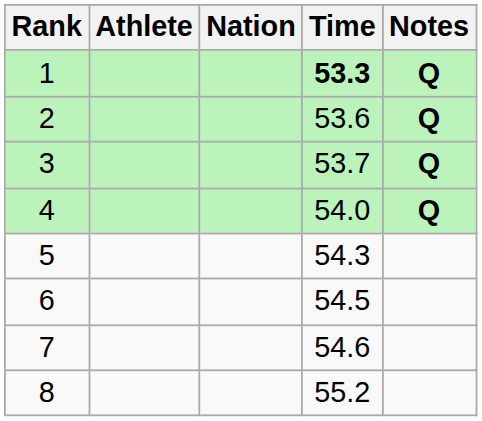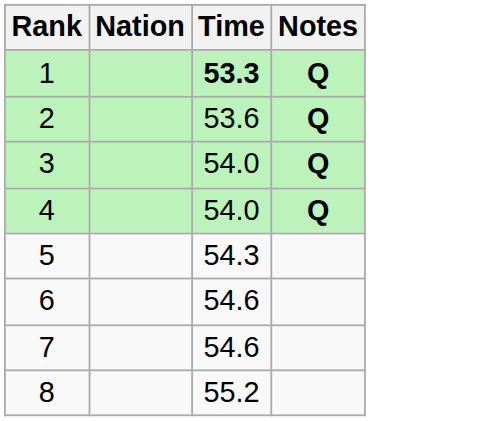 <table class="wikitable sortable" style="text-align:center">
 <tr>
 <th>Rank</th>
-<th>Athlete</th>
 <th>Nation</th>
 <th>Time</th>
 <th>Notes</th>
 </tr>
 <tr bgcolor=#bbf3bb>
 <td>1</td>
 <td align=left></td>
-<td align=left></td>
 <td><strong>53.3</strong></td>
 <td><strong>Q</strong></td>
 </tr>
 <tr bgcolor=#bbf3bb>
 <td>2</td>
-<td align=left></td>
 <td align=left></td>
 <td>53.6</td>
 <td><strong>Q</strong></td>
 </tr>
 <tr bgcolor=#bbf3bb>
 <td>3</td>
 <td align=left></td>
-<td align=left></td>
-<td>53.7</td>
+<td>54.0</td>
 <td><strong>Q</strong></td>
 </tr>
 <tr bgcolor=#bbf3bb>
 <td>4</td>
-<td align=left></td>
 <td align=left></td>
 <td>54.0</td>
 <td><strong>Q</strong></td>
 </tr>
 <tr>
 <td>5</td>
 <td align=left></td>
-<td align=left></td>
 <td>54.3</td>
 <td></td>
 </tr>
 <tr>
 <td>6</td>
 <td align=left></td>
-<td align=left></td>
-<td>54.5</td>
+<td>54.6</td>
 <td></td>
 </tr>
 <tr>
 <td>7</td>
-<td align=left></td>
 <td align=left></td>
 <td>54.6</td>
 <td></td>
 </tr>
 <tr>
 <td>8</td>
 <td align=left></td>
-<td align=left></td>
 <td>55.2</td>
 <td></td>
 </tr>
 </table>
